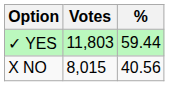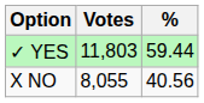 <table class="wikitable">
 <tr>
 <th>Option</th>
 <th>Votes</th>
 <th>%</th>
 </tr>
 <tr>
 <td style=background:#bbf8be>✓ YES</td>
 <td style=background:#bbf8be>11,803</td>
 <td style=background:#bbf8be>59.44</td>
 </tr>
 <tr>
 <td>X NO</td>
-<td>8,015</td>
+<td>8,055</td>
 <td>40.56</td>
 </tr>
 </table>
